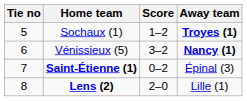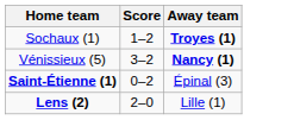 <table class="wikitable" style="text-align:center">
 <tr>
-<th>Tie no</th>
 <th>Home team</th>
 <th>Score</th>
 <th>Away team</th>
 </tr>
 <tr>
-<td>5</td>
 <td><a href='#'>Sochaux</a> (1)</td>
 <td>1–2</td>
 <td><strong><a href='#'>Troyes</a> (1)</strong></td>
 </tr>
 <tr>
-<td>6</td>
 <td><a href='#'>Vénissieux</a> (5)</td>
 <td>3–2</td>
 <td><strong><a href='#'>Nancy</a> (1)</strong></td>
 </tr>
 <tr>
-<td>7</td>
 <td><strong><a href='#'>Saint-Étienne</a> (1)</strong></td>
 <td>0–2 </td>
 <td><a href='#'>Épinal</a> (3)</td>
 </tr>
 <tr>
-<td>8</td>
 <td><strong><a href='#'>Lens</a> (2)</strong></td>
 <td>2–0</td>
 <td><a href='#'>Lille</a> (1)</td>
 </tr>
 </table>
